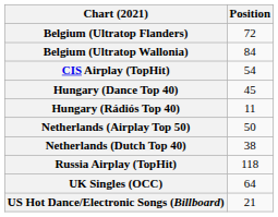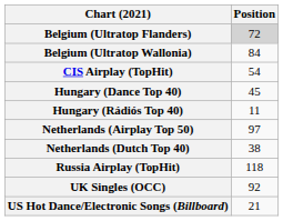 <table class="wikitable sortable plainrowheaders" style="text-align:center">
 <tr>
 <th scope="col">Chart (2021)</th>
 <th scope="col">Position</th>
 </tr>
 <tr>
 <th scope="row">Belgium (Ultratop Flanders)</th>
-<td>72</td>
+<td style="background: lightgrey;">72</td>
 </tr>
 <tr>
 <th scope="row">Belgium (Ultratop Wallonia)</th>
 <td>84</td>
 </tr>
 <tr>
 <th scope="row"><a href='#'>CIS</a> Airplay (TopHit)</th>
 <td>54</td>
 </tr>
 <tr>
 <th scope="row">Hungary (Dance Top 40)</th>
 <td>45</td>
 </tr>
 <tr>
 <th scope="row">Hungary (Rádiós Top 40)</th>
 <td>11</td>
 </tr>
 <tr>
 <th scope="row">Netherlands (Airplay Top 50)</th>
-<td>50</td>
+<td>97</td>
 </tr>
 <tr>
 <th scope="row">Netherlands (Dutch Top 40)</th>
 <td>38</td>
 </tr>
 <tr>
 <th scope="row">Russia Airplay (TopHit)</th>
 <td>118</td>
 </tr>
 <tr>
 <th scope="row">UK Singles (OCC)</th>
-<td>64</td>
+<td>92</td>
 </tr>
 <tr>
 <th scope="row">US Hot Dance/Electronic Songs (<em>Billboard</em>)</th>
 <td>21</td>
 </tr>
 </table>
